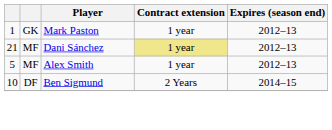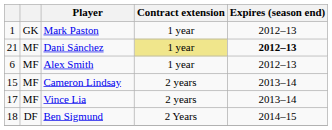 <table class="wikitable sortable" style="text-align:center">
 <tr>
 <th></th>
 <th></th>
 <th width=130>Player</th>
 <th>Contract extension</th>
 <th>Expires (season end)</th>
 </tr>
 <tr>
 <td>1</td>
 <td>GK</td>
 <td align=left> <a href='#'>Mark Paston</a></td>
 <td>1 year</td>
 <td align=center>2012–13</td>
 </tr>
 <tr>
 <td>21</td>
 <td>MF</td>
 <td align=left> <a href='#'>Dani Sánchez</a></td>
 <td style="background: khaki;">1 year</td>
-<td align=center>2012–13</td>
+<td align=center><strong>2012–13</strong></td>
 </tr>
 <tr>
-<td>5</td>
+<td>6</td>
 <td>MF</td>
 <td align=left> <a href='#'>Alex Smith</a></td>
 <td>1 year</td>
 <td align=center>2012–13</td>
 </tr>
 <tr>
-<td>10</td>
+<td>15</td>
+<td>MF</td>
+<td align=left> <a href='#'>Cameron Lindsay</a></td>
+<td>2 years</td>
+<td align=center>2013–14</td>
+</tr>
+<tr>
+<td>17</td>
+<td>MF</td>
+<td align=left> <a href='#'>Vince Lia</a></td>
+<td>2 years</td>
+<td align=center>2013–14</td>
+</tr>
+<tr>
+<td>18</td>
 <td>DF</td>
 <td align=left> <a href='#'>Ben Sigmund</a></td>
 <td>2 Years</td>
 <td align=center>2014–15</td>
 </tr>
 <tr>
 </tr>
 </table>
